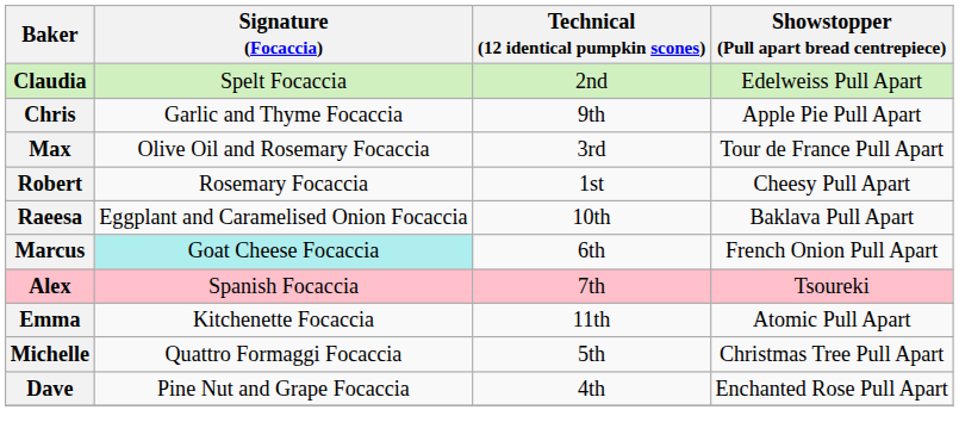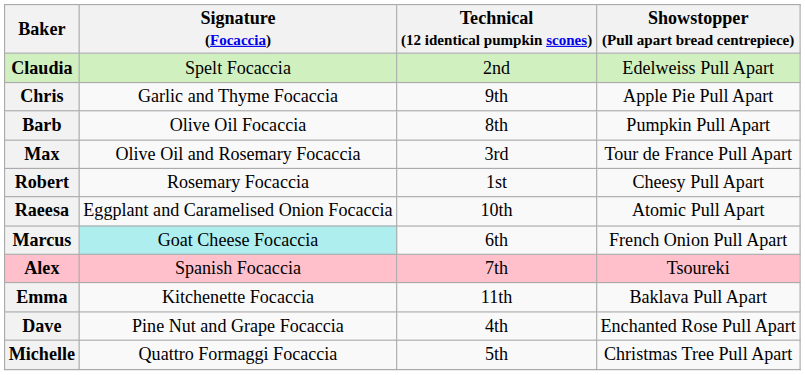 <table class="wikitable sortable" style="text-align:center">
 <tr>
 <th>Baker</th>
 <th class="unsortable">Signature<br><small>(<a href='#'>Focaccia</a>)</small></th>
 <th>Technical<br><small>(12 identical pumpkin <a href='#'>scones</a>)</small></th>
 <th class="unsortable">Showstopper<br><small>(Pull apart bread centrepiece)</small></th>
 </tr>
 <tr style="background:#d0f0c0;">
 <th style="background:#d0f0c0;">Claudia</th>
 <td>Spelt Focaccia</td>
 <td>2nd</td>
 <td>Edelweiss Pull Apart</td>
 </tr>
 <tr>
 <th>Chris</th>
 <td>Garlic and Thyme Focaccia</td>
 <td>9th</td>
 <td>Apple Pie Pull Apart</td>
 </tr>
 <tr>
+<th>Barb</th>
+<td>Olive Oil Focaccia</td>
+<td>8th</td>
+<td>Pumpkin Pull Apart</td>
+</tr>
+<tr>
 <th>Max</th>
 <td>Olive Oil and Rosemary Focaccia</td>
 <td>3rd</td>
 <td>Tour de France Pull Apart</td>
 </tr>
 <tr>
 <th>Robert</th>
 <td>Rosemary Focaccia</td>
 <td>1st</td>
 <td>Cheesy Pull Apart</td>
 </tr>
 <tr>
 <th>Raeesa</th>
 <td>Eggplant and Caramelised Onion Focaccia</td>
 <td>10th</td>
-<td>Baklava Pull Apart</td>
+<td>Atomic Pull Apart</td>
 </tr>
 <tr>
 <th>Marcus</th>
 <td style="background: paleturquoise;">Goat Cheese Focaccia</td>
 <td>6th</td>
 <td>French Onion Pull Apart</td>
 </tr>
 <tr style="background:Pink;">
 <th style="background:Pink;">Alex</th>
 <td>Spanish Focaccia</td>
 <td>7th</td>
 <td>Tsoureki</td>
 </tr>
 <tr>
 <th>Emma</th>
 <td>Kitchenette Focaccia</td>
 <td>11th</td>
-<td>Atomic Pull Apart</td>
+<td>Baklava Pull Apart</td>
+</tr>
+<tr>
+<th>Dave</th>
+<td>Pine Nut and Grape Focaccia</td>
+<td>4th</td>
+<td>Enchanted Rose Pull Apart</td>
 </tr>
 <tr>
 <th>Michelle</th>
 <td>Quattro Formaggi Focaccia</td>
 <td>5th</td>
 <td>Christmas Tree Pull Apart</td>
 </tr>
 <tr>
-<th>Dave</th>
-<td>Pine Nut and Grape Focaccia</td>
-<td>4th</td>
-<td>Enchanted Rose Pull Apart</td>
-</tr>
-<tr>
 </tr>
 </table>
